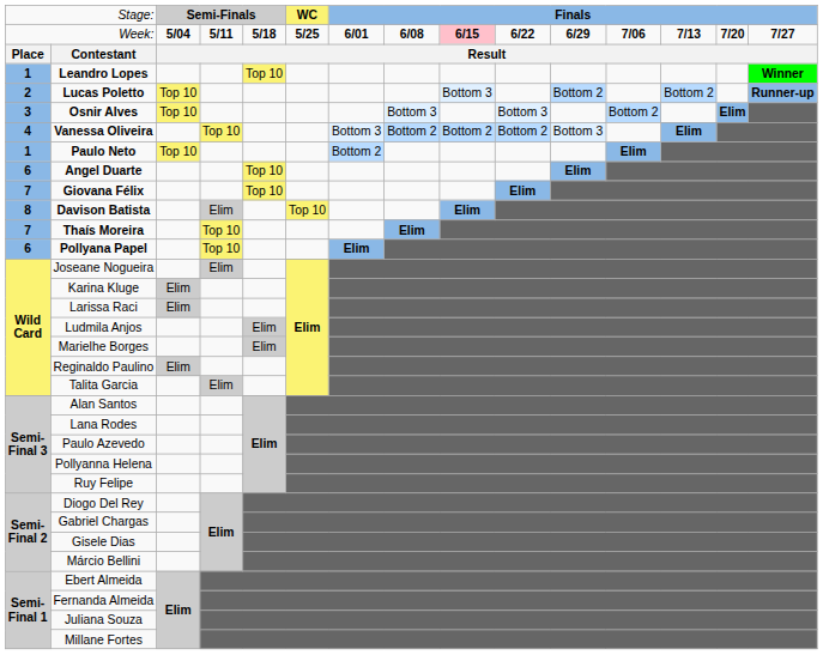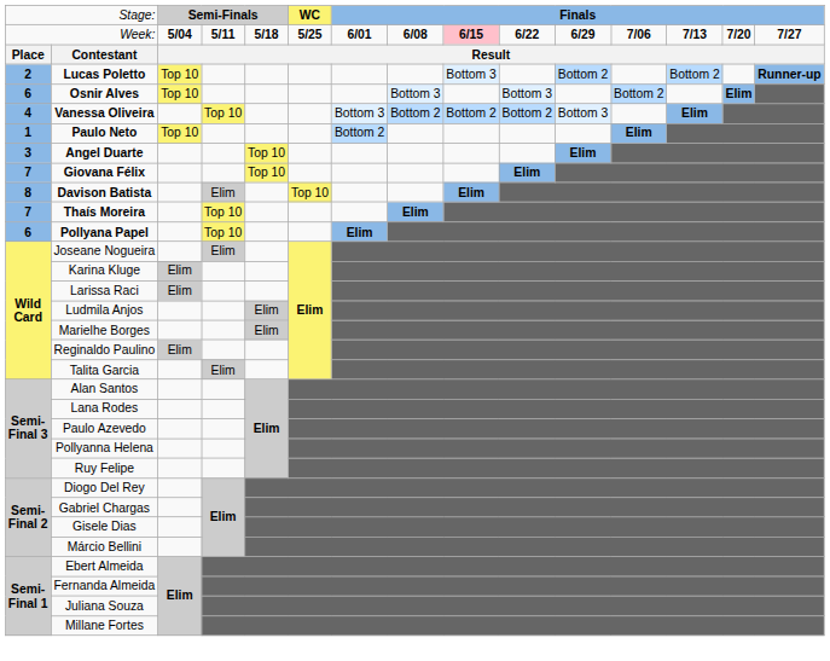 <table class="wikitable" style="text-align:center; font-size:85%">
 <tr>
 <td align="right" colspan=2><em>Stage:</em></td>
 <td bgcolor="CCCCCC" colspan=3><strong>Semi-Finals</strong></td>
 <td bgcolor="FBF373" colspan=1><strong>WC</strong></td>
 <td bgcolor="8AB8E6" colspan=9><strong>Finals</strong></td>
 </tr>
 <tr>
 <td align="right" colspan=2><em>Week:</em></td>
 <td><strong>5/04</strong></td>
 <td><strong>5/11</strong></td>
 <td><strong>5/18</strong></td>
 <td><strong>5/25</strong></td>
 <td><strong>6/01</strong></td>
 <td><strong>6/08</strong></td>
 <td style="background: pink;"><strong>6/15</strong></td>
 <td><strong>6/22</strong></td>
 <td><strong>6/29</strong></td>
 <td><strong>7/06</strong></td>
 <td><strong>7/13</strong></td>
 <td><strong>7/20</strong></td>
 <td><strong>7/27</strong></td>
 </tr>
 <tr>
 <th>Place</th>
 <th>Contestant</th>
 <th align="center" colspan=13>Result</th>
 </tr>
 <tr>
-<td bgcolor="8AB8E6"><strong>1</strong></td>
-<td><strong>Leandro Lopes</strong></td>
-<td></td>
-<td></td>
-<td bgcolor="FBF373">Top 10</td>
-<td></td>
-<td></td>
-<td></td>
-<td></td>
-<td></td>
-<td></td>
-<td></td>
-<td></td>
-<td></td>
-<td bgcolor="00FF00" align="center"><strong>Winner</strong></td>
-</tr>
-<tr>
 <td bgcolor="8AB8E6"><strong>2</strong></td>
 <td><strong>Lucas Poletto</strong></td>
 <td bgcolor="FBF373">Top 10</td>
 <td></td>
 <td></td>
 <td></td>
 <td></td>
 <td></td>
 <td bgcolor="E0F0FF">Bottom 3</td>
 <td></td>
 <td bgcolor="B8DBFF">Bottom 2</td>
 <td></td>
 <td bgcolor="B8DBFF">Bottom 2</td>
 <td></td>
 <td bgcolor="8AB8E6"><strong>Runner-up</strong></td>
 </tr>
 <tr>
-<td bgcolor="8AB8E6"><strong>3</strong></td>
+<td bgcolor="8AB8E6"><strong>6</strong></td>
 <td><strong>Osnir Alves</strong></td>
 <td bgcolor="FBF373">Top 10</td>
 <td></td>
 <td></td>
 <td></td>
 <td></td>
 <td bgcolor="E0F0FF">Bottom 3</td>
 <td></td>
 <td bgcolor="E0F0FF">Bottom 3</td>
 <td></td>
 <td bgcolor="B8DBFF">Bottom 2</td>
 <td></td>
 <td bgcolor="8AB8E6"><strong>Elim</strong></td>
 <td bgcolor="666666" colspan=1></td>
 </tr>
 <tr>
 <td bgcolor="8AB8E6"><strong>4</strong></td>
 <td><strong>Vanessa Oliveira</strong></td>
 <td></td>
 <td bgcolor="FBF373">Top 10</td>
 <td></td>
 <td></td>
 <td bgcolor="E0F0FF">Bottom 3</td>
 <td bgcolor="B8DBFF">Bottom 2</td>
 <td bgcolor="B8DBFF">Bottom 2</td>
 <td bgcolor="B8DBFF">Bottom 2</td>
 <td bgcolor="E0F0FF">Bottom 3</td>
 <td></td>
 <td bgcolor="8AB8E6"><strong>Elim</strong></td>
 <td bgcolor="666666" colspan=2></td>
 </tr>
 <tr>
 <td bgcolor="8AB8E6"><strong>1</strong></td>
 <td><strong>Paulo Neto</strong></td>
 <td bgcolor="FBF373">Top 10</td>
 <td></td>
 <td></td>
 <td></td>
 <td bgcolor="B8DBFF">Bottom 2</td>
 <td></td>
 <td></td>
 <td></td>
 <td></td>
 <td bgcolor="8AB8E6"><strong>Elim</strong></td>
 <td bgcolor="666666" colspan=3></td>
 </tr>
 <tr>
-<td bgcolor="8AB8E6"><strong>6</strong></td>
+<td bgcolor="8AB8E6"><strong>3</strong></td>
 <td><strong>Angel Duarte</strong></td>
 <td></td>
 <td></td>
 <td bgcolor="FBF373">Top 10</td>
 <td></td>
 <td></td>
 <td></td>
 <td></td>
 <td></td>
 <td bgcolor="8AB8E6"><strong>Elim</strong></td>
 <td bgcolor="666666" colspan=4></td>
 </tr>
 <tr>
 <td bgcolor="8AB8E6"><strong>7</strong></td>
 <td><strong>Giovana Félix</strong></td>
 <td></td>
 <td></td>
 <td bgcolor="FBF373">Top 10</td>
 <td></td>
 <td></td>
 <td></td>
 <td></td>
 <td bgcolor="8AB8E6"><strong>Elim</strong></td>
 <td bgcolor="666666" colspan=5></td>
 </tr>
 <tr>
 <td bgcolor="8AB8E6"><strong>8</strong></td>
 <td><strong>Davison Batista</strong></td>
 <td></td>
 <td bgcolor="CCCCCC">Elim</td>
 <td></td>
 <td bgcolor="FBF373">Top 10</td>
 <td></td>
 <td></td>
 <td bgcolor="8AB8E6"><strong>Elim</strong></td>
 <td bgcolor="666666" colspan=6></td>
 </tr>
 <tr>
 <td bgcolor="8AB8E6"><strong>7</strong></td>
 <td><strong>Thaís Moreira</strong></td>
 <td></td>
 <td bgcolor="FBF373">Top 10</td>
 <td></td>
 <td></td>
 <td></td>
 <td bgcolor="8AB8E6"><strong>Elim</strong></td>
 <td bgcolor="666666" colspan=7></td>
 </tr>
 <tr>
 <td bgcolor="8AB8E6"><strong>6</strong></td>
 <td><strong>Pollyana Papel</strong></td>
 <td></td>
 <td bgcolor="FBF373">Top 10</td>
 <td></td>
 <td></td>
 <td bgcolor="8AB8E6"><strong>Elim</strong></td>
 <td bgcolor="666666" colspan=8></td>
 </tr>
 <tr>
 <td bgcolor="FBF373" rowspan=7><strong>Wild<br>Card</strong></td>
 <td>Joseane Nogueira</td>
 <td></td>
 <td bgcolor="CCCCCC">Elim</td>
 <td></td>
 <td bgcolor="FBF373" rowspan=7><strong>Elim</strong></td>
 <td bgcolor="666666" colspan=9></td>
 </tr>
 <tr>
 <td>Karina Kluge</td>
 <td bgcolor="CCCCCC">Elim</td>
 <td></td>
 <td></td>
 <td bgcolor="666666" colspan=9></td>
 </tr>
 <tr>
 <td>Larissa Raci</td>
 <td bgcolor="CCCCCC">Elim</td>
 <td></td>
 <td></td>
 <td bgcolor="666666" colspan=9></td>
 </tr>
 <tr>
 <td>Ludmila Anjos</td>
 <td></td>
 <td></td>
 <td bgcolor="CCCCCC">Elim</td>
 <td bgcolor="666666" colspan=9></td>
 </tr>
 <tr>
 <td>Marielhe Borges</td>
 <td></td>
 <td></td>
 <td bgcolor="CCCCCC">Elim</td>
 <td bgcolor="666666" colspan=9></td>
 </tr>
 <tr>
 <td>Reginaldo Paulino</td>
 <td bgcolor="CCCCCC">Elim</td>
 <td></td>
 <td></td>
 <td bgcolor="666666" colspan=9></td>
 </tr>
 <tr>
 <td>Talita Garcia</td>
 <td></td>
 <td bgcolor="CCCCCC">Elim</td>
 <td></td>
 <td bgcolor="666666" colspan=9></td>
 </tr>
 <tr>
 <td bgcolor="CCCCCC" rowspan=5><strong>Semi-<br>Final 3</strong></td>
 <td>Alan Santos</td>
 <td></td>
 <td></td>
 <td bgcolor="CCCCCC" rowspan=5><strong>Elim</strong></td>
 <td bgcolor="666666" colspan=10></td>
 </tr>
 <tr>
 <td>Lana Rodes</td>
 <td></td>
 <td></td>
 <td bgcolor="666666" colspan=10></td>
 </tr>
 <tr>
 <td>Paulo Azevedo</td>
 <td></td>
 <td></td>
 <td bgcolor="666666" colspan=10></td>
 </tr>
 <tr>
 <td>Pollyanna Helena</td>
 <td></td>
 <td></td>
 <td bgcolor="666666" colspan=10></td>
 </tr>
 <tr>
 <td>Ruy Felipe</td>
 <td></td>
 <td></td>
 <td bgcolor="666666" colspan=10></td>
 </tr>
 <tr>
 <td bgcolor="CCCCCC" rowspan=4><strong>Semi-<br>Final 2</strong></td>
 <td>Diogo Del Rey</td>
 <td></td>
 <td bgcolor="CCCCCC" rowspan=4><strong>Elim</strong></td>
 <td bgcolor="666666" colspan=11></td>
 </tr>
 <tr>
 <td>Gabriel Chargas</td>
 <td></td>
 <td bgcolor="666666" colspan=11></td>
 </tr>
 <tr>
 <td>Gisele Dias</td>
 <td></td>
 <td bgcolor="666666" colspan=11></td>
 </tr>
 <tr>
 <td>Márcio Bellini</td>
 <td></td>
 <td bgcolor="666666" colspan=11></td>
 </tr>
 <tr>
 <td bgcolor="CCCCCC" rowspan=4><strong>Semi-<br>Final 1</strong></td>
 <td>Ebert Almeida</td>
 <td bgcolor="CCCCCC" rowspan=4><strong>Elim</strong></td>
 <td bgcolor="666666" colspan=12></td>
 </tr>
 <tr>
 <td>Fernanda Almeida</td>
 <td bgcolor="666666" colspan=12></td>
 </tr>
 <tr>
 <td>Juliana Souza</td>
 <td bgcolor="666666" colspan=12></td>
 </tr>
 <tr>
 <td>Millane Fortes</td>
 <td bgcolor="666666" colspan=12></td>
 </tr>
 </table>
